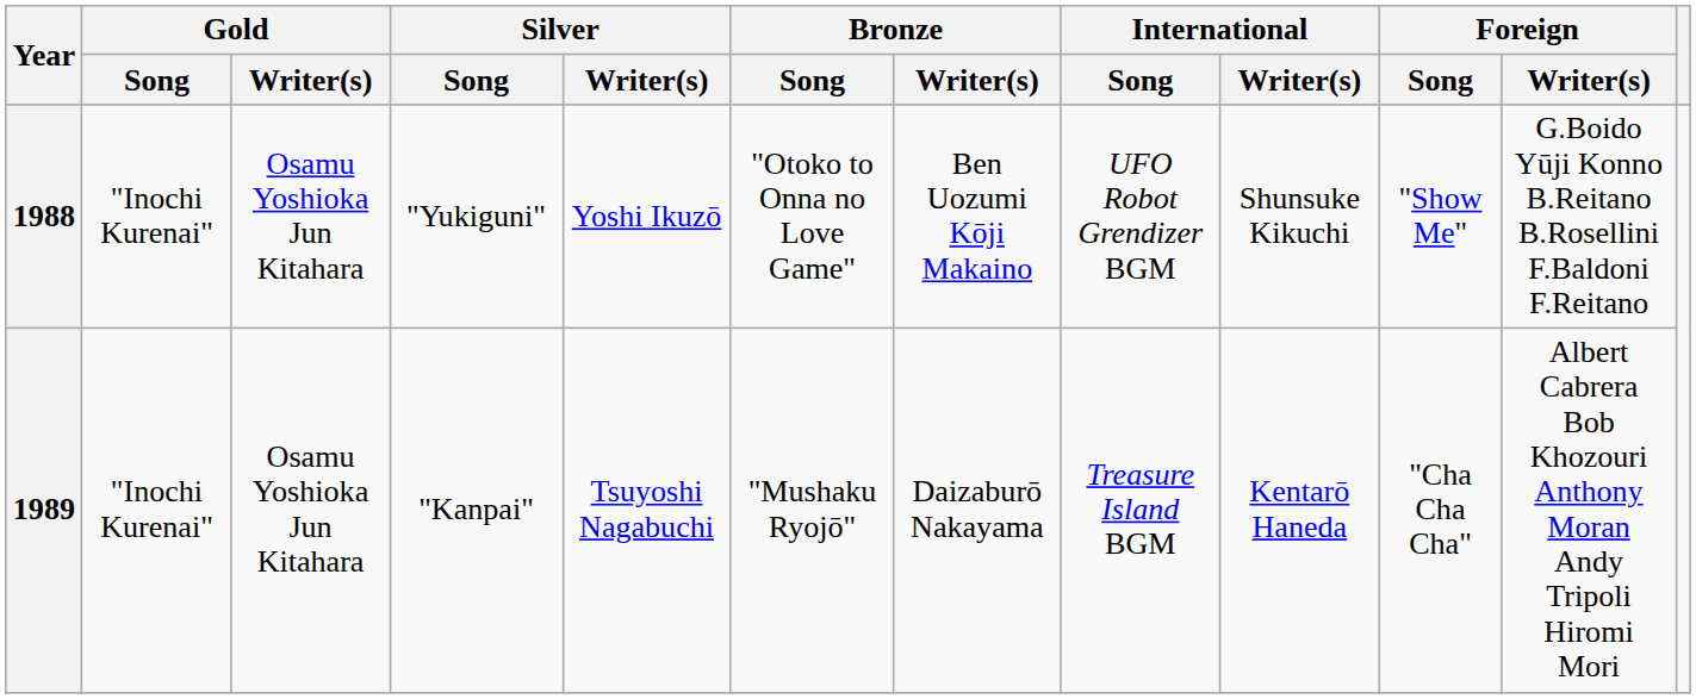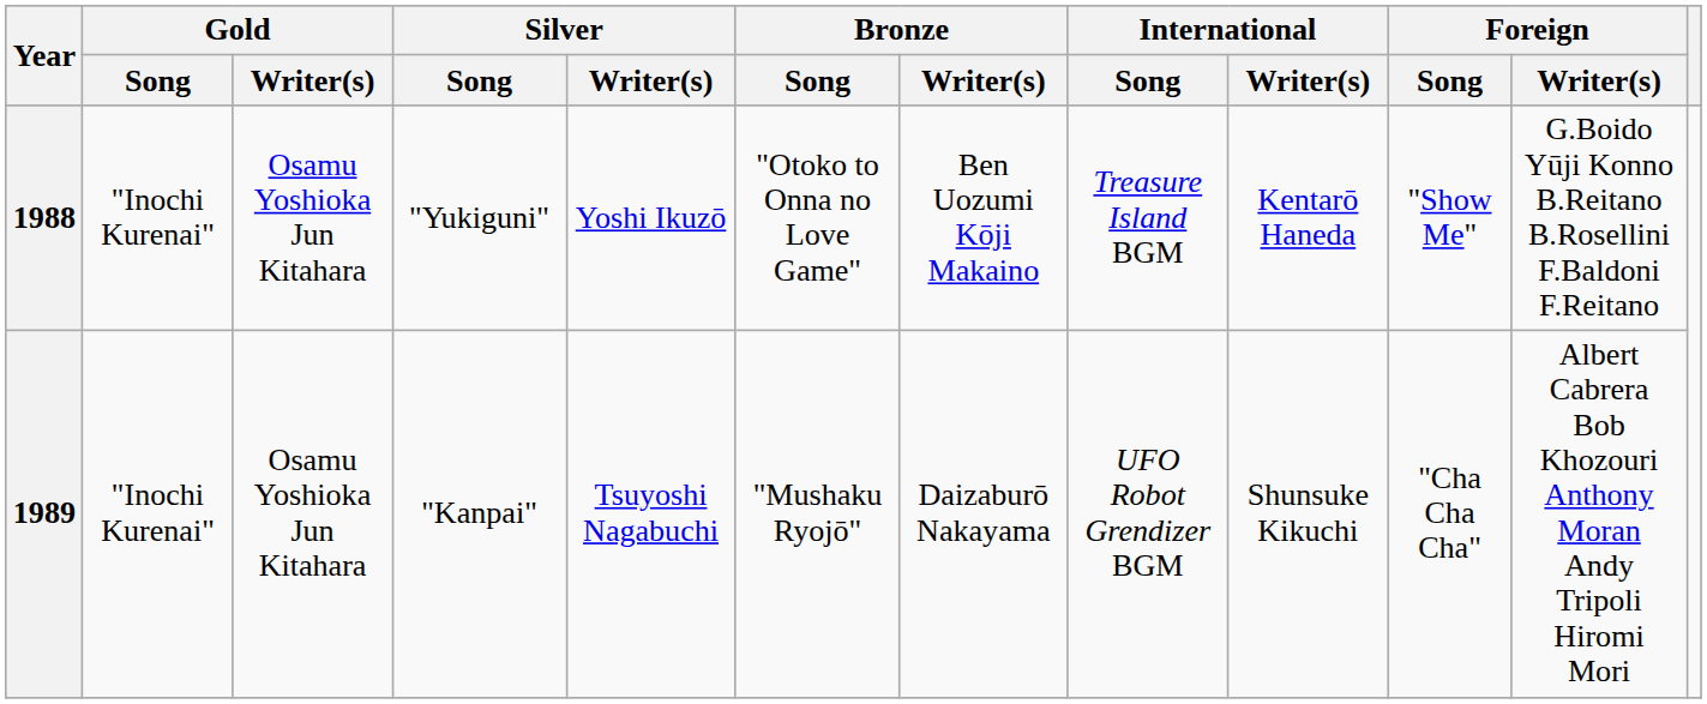 <table class="wikitable plainrowheaders" style="text-align:center">
 <tr>
 <th scope="col" rowspan="2">Year</th>
 <th scope="col" colspan="2">Gold</th>
 <th scope="col" colspan="2">Silver</th>
 <th scope="col" colspan="2">Bronze</th>
 <th scope="col" colspan="2">International</th>
 <th scope="col" colspan="2">Foreign</th>
 <th scope="col" rowspan="2"></th>
 </tr>
 <tr>
 <th scope="col" style="width:10em">Song</th>
 <th scope="col" style="width:10em">Writer(s)</th>
 <th scope="col" style="width:10em">Song</th>
 <th scope="col" style="width:10em">Writer(s)</th>
 <th scope="col" style="width:10em">Song</th>
 <th scope="col" style="width:10em">Writer(s)</th>
 <th scope="col" style="width:10em">Song</th>
 <th scope="col" style="width:10em">Writer(s)</th>
 <th scope="col" style="width:10em">Song</th>
 <th scope="col" style="width:10em">Writer(s)</th>
 </tr>
 <tr>
 <th scope="row" style="text-align:center">1988</th>
 <td>"Inochi Kurenai"</td>
 <td><a href='#'>Osamu Yoshioka</a><br>Jun Kitahara</td>
 <td>"Yukiguni"</td>
 <td><a href='#'>Yoshi Ikuzō</a></td>
 <td>"Otoko to Onna no Love Game"</td>
 <td>Ben Uozumi<br><a href='#'>Kōji Makaino</a></td>
-<td><em>UFO Robot Grendizer</em> BGM</td>
-<td>Shunsuke Kikuchi</td>
+<td><em><a href='#'>Treasure Island</a></em> BGM</td>
+<td><a href='#'>Kentarō Haneda</a></td>
 <td>"<a href='#'>Show Me</a>"</td>
 <td>G.Boido<br>Yūji Konno<br>B.Reitano<br>B.Rosellini<br>F.Baldoni<br>F.Reitano</td>
 <td rowspan="2"></td>
 </tr>
 <tr>
 <th scope="row" style="text-align:center">1989</th>
 <td>"Inochi Kurenai"</td>
 <td>Osamu Yoshioka<br>Jun Kitahara</td>
 <td>"Kanpai"</td>
 <td><a href='#'>Tsuyoshi Nagabuchi</a></td>
 <td>"Mushaku Ryojō"</td>
 <td>Daizaburō Nakayama</td>
-<td><em><a href='#'>Treasure Island</a></em> BGM</td>
-<td><a href='#'>Kentarō Haneda</a></td>
+<td><em>UFO Robot Grendizer</em> BGM</td>
+<td>Shunsuke Kikuchi</td>
 <td>"Cha Cha Cha"</td>
 <td>Albert Cabrera<br>Bob Khozouri<br><a href='#'>Anthony Moran</a><br>Andy Tripoli<br>Hiromi Mori</td>
 </tr>
 </table>
